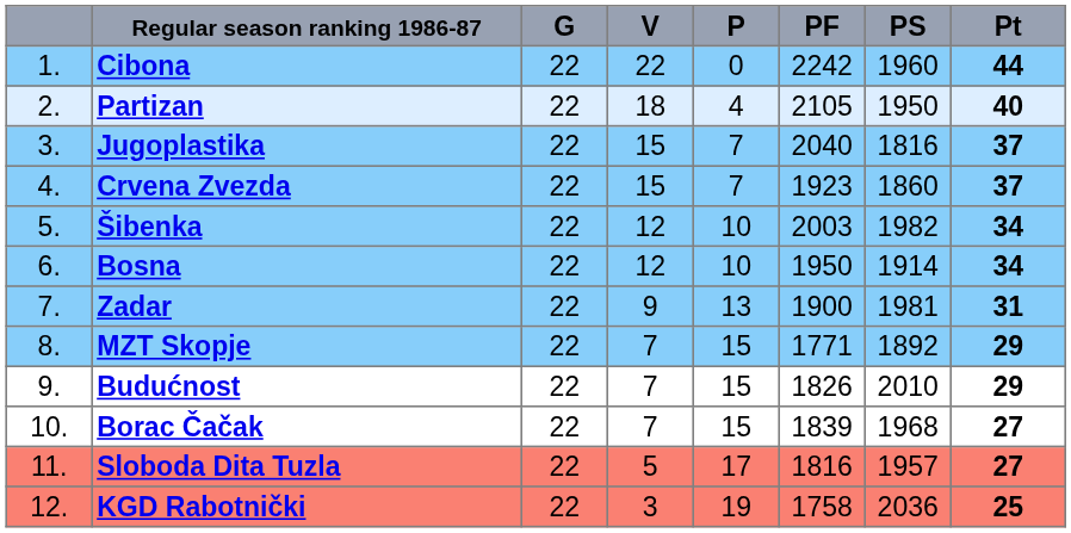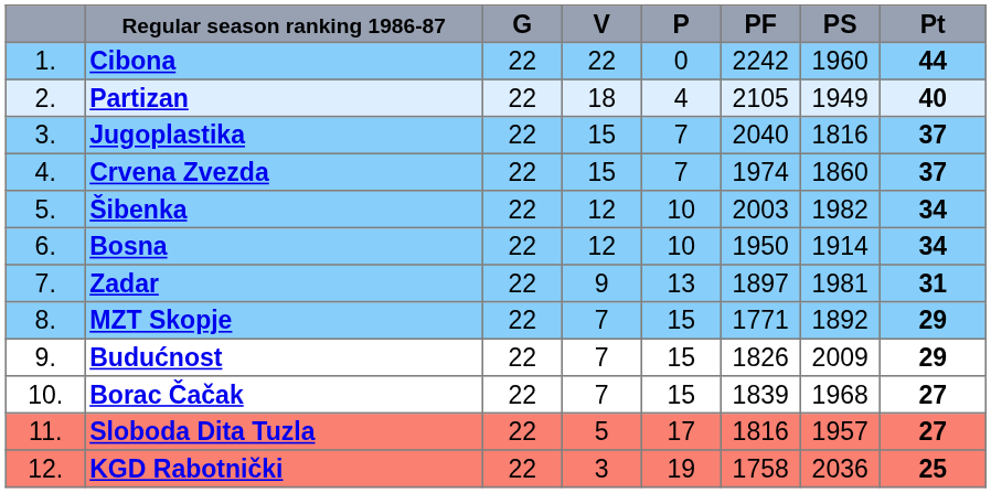 <table align=center style="font-size: 90%; border-collapse:collapse" border=1 cellspacing=0 cellpadding=2>
 <tr align=center bgcolor=#98A1B2>
 <th width=40></th>
 <th width=220><span><small>Regular season ranking 1986-87</small></span></th>
 <th width="40"><span>G</span></th>
 <th width="40"><span>V</span></th>
 <th width="40"><span>P</span></th>
 <th width="40"><span>PF</span></th>
 <th width="40"><span>PS</span></th>
 <th width="55"><span>Pt</span></th>
 </tr>
 <tr align=center style="background:#87CEFA">
 <td>1.</td>
 <td style="text-align:left;"><strong><a href='#'>Cibona</a></strong></td>
 <td>22</td>
 <td>22</td>
 <td>0</td>
 <td>2242</td>
 <td>1960</td>
 <td><strong>44</strong></td>
 </tr>
 <tr align=center style="background:#DDEEFF">
 <td>2.</td>
 <td style="text-align:left;"><strong><a href='#'>Partizan</a></strong></td>
 <td>22</td>
 <td>18</td>
 <td>4</td>
 <td>2105</td>
-<td>1950</td>
+<td>1949</td>
 <td><strong>40</strong></td>
 </tr>
 <tr align=center style="background:#87CEFA">
 <td>3.</td>
 <td style="text-align:left;"><strong><a href='#'>Jugoplastika</a></strong></td>
 <td>22</td>
 <td>15</td>
 <td>7</td>
 <td>2040</td>
 <td>1816</td>
 <td><strong>37</strong></td>
 </tr>
 <tr align=center style="background:#87CEFA">
 <td>4.</td>
 <td style="text-align:left;"><strong><a href='#'>Crvena Zvezda</a></strong></td>
 <td>22</td>
 <td>15</td>
 <td>7</td>
-<td>1923</td>
+<td>1974</td>
 <td>1860</td>
 <td><strong>37</strong></td>
 </tr>
 <tr align=center style="background:#87CEFA">
 <td>5.</td>
 <td style="text-align:left;"><strong><a href='#'>Šibenka</a></strong></td>
 <td>22</td>
 <td>12</td>
 <td>10</td>
 <td>2003</td>
 <td>1982</td>
 <td><strong>34</strong></td>
 </tr>
 <tr align=center style="background:#87CEFA">
 <td>6.</td>
 <td style="text-align:left;"><strong><a href='#'>Bosna</a></strong></td>
 <td>22</td>
 <td>12</td>
 <td>10</td>
 <td>1950</td>
 <td>1914</td>
 <td><strong>34</strong></td>
 </tr>
 <tr align=center style="background:#87CEFA">
 <td>7.</td>
 <td style="text-align:left;"><strong><a href='#'>Zadar</a></strong></td>
 <td>22</td>
 <td>9</td>
 <td>13</td>
-<td>1900</td>
+<td>1897</td>
 <td>1981</td>
 <td><strong>31</strong></td>
 </tr>
 <tr align=center style="background:#87CEFA">
 <td>8.</td>
 <td style="text-align:left;"><strong><a href='#'>MZT Skopje</a></strong></td>
 <td>22</td>
 <td>7</td>
 <td>15</td>
 <td>1771</td>
 <td>1892</td>
 <td><strong>29</strong></td>
 </tr>
 <tr align=center>
 <td>9.</td>
 <td style="text-align:left;"><strong><a href='#'>Budućnost</a></strong></td>
 <td>22</td>
 <td>7</td>
 <td>15</td>
 <td>1826</td>
-<td>2010</td>
+<td>2009</td>
 <td><strong>29</strong></td>
 </tr>
 <tr align=center>
 <td>10.</td>
 <td style="text-align:left;"><strong><a href='#'>Borac Čačak</a></strong></td>
 <td>22</td>
 <td>7</td>
 <td>15</td>
 <td>1839</td>
 <td>1968</td>
 <td><strong>27</strong></td>
 </tr>
 <tr align=center style="background:#FA8072">
 <td>11.</td>
 <td style="text-align:left;"><strong><a href='#'>Sloboda Dita Tuzla</a></strong></td>
 <td>22</td>
 <td>5</td>
 <td>17</td>
 <td>1816</td>
 <td>1957</td>
 <td><strong>27</strong></td>
 </tr>
 <tr align=center style="background:#FA8072">
 <td>12.</td>
 <td style="text-align:left;"><strong><a href='#'>KGD Rabotnički</a></strong></td>
 <td>22</td>
 <td>3</td>
 <td>19</td>
 <td>1758</td>
 <td>2036</td>
 <td><strong>25</strong></td>
 </tr>
 </table>
